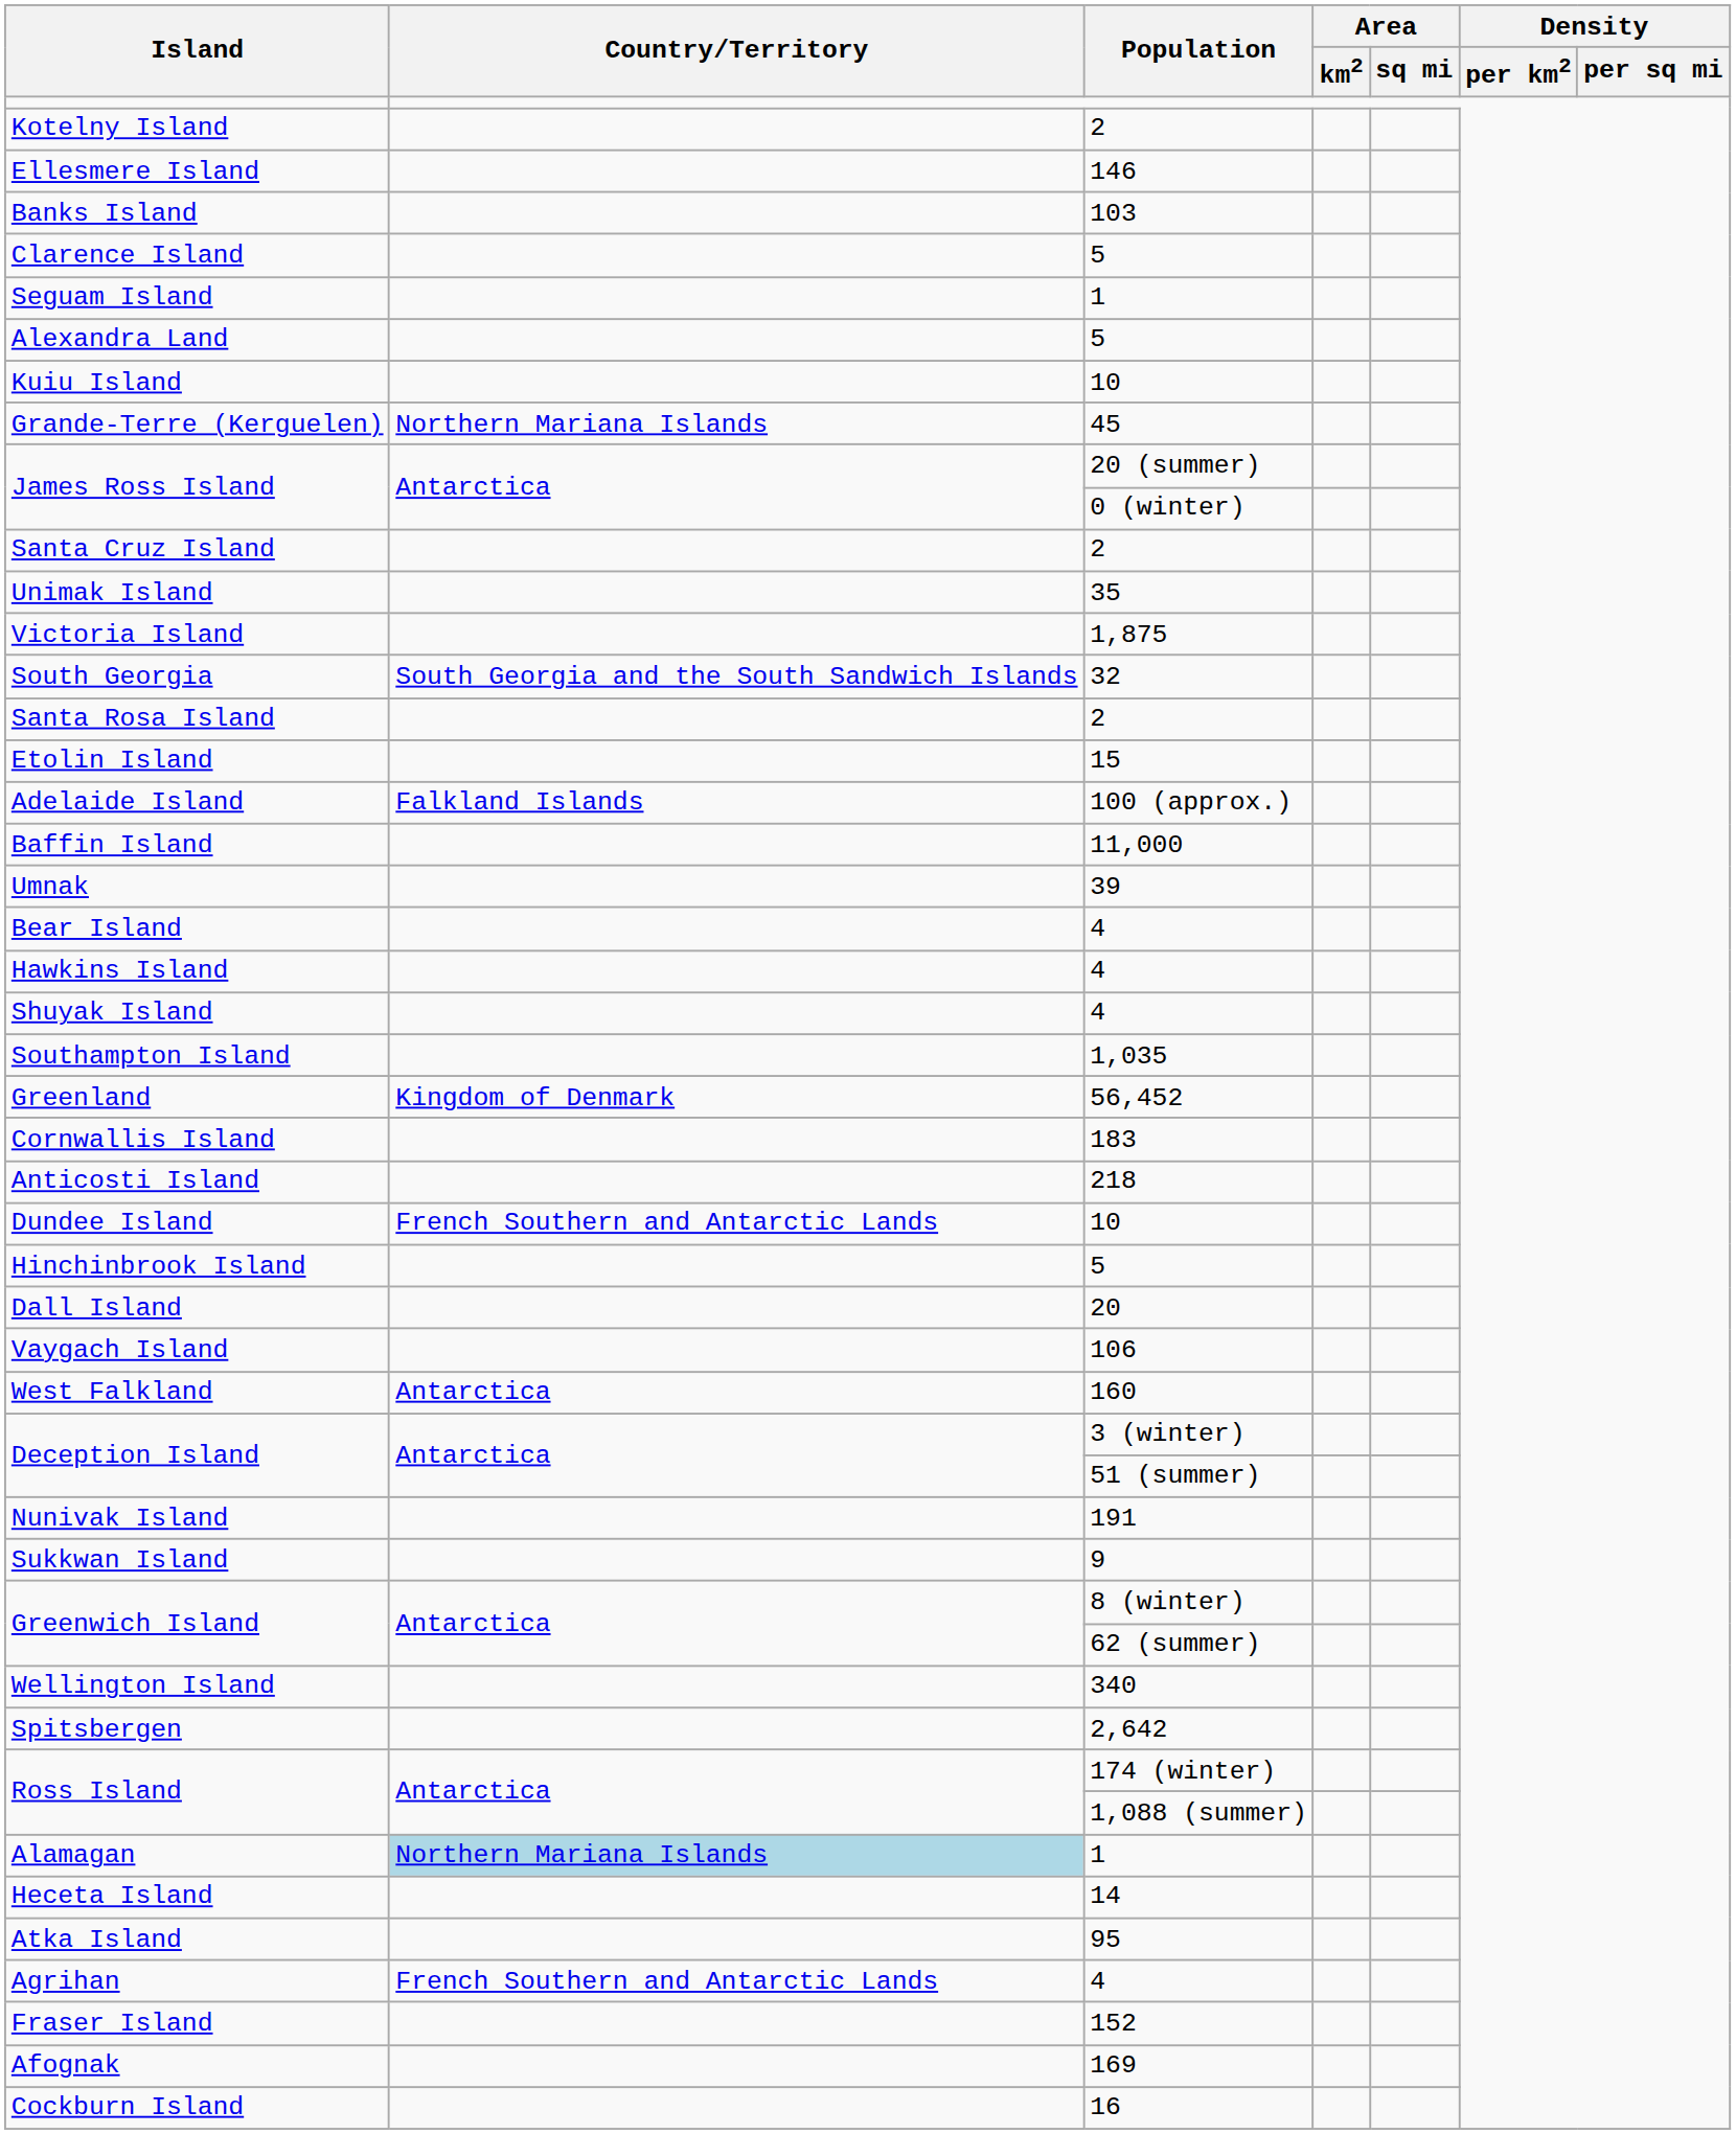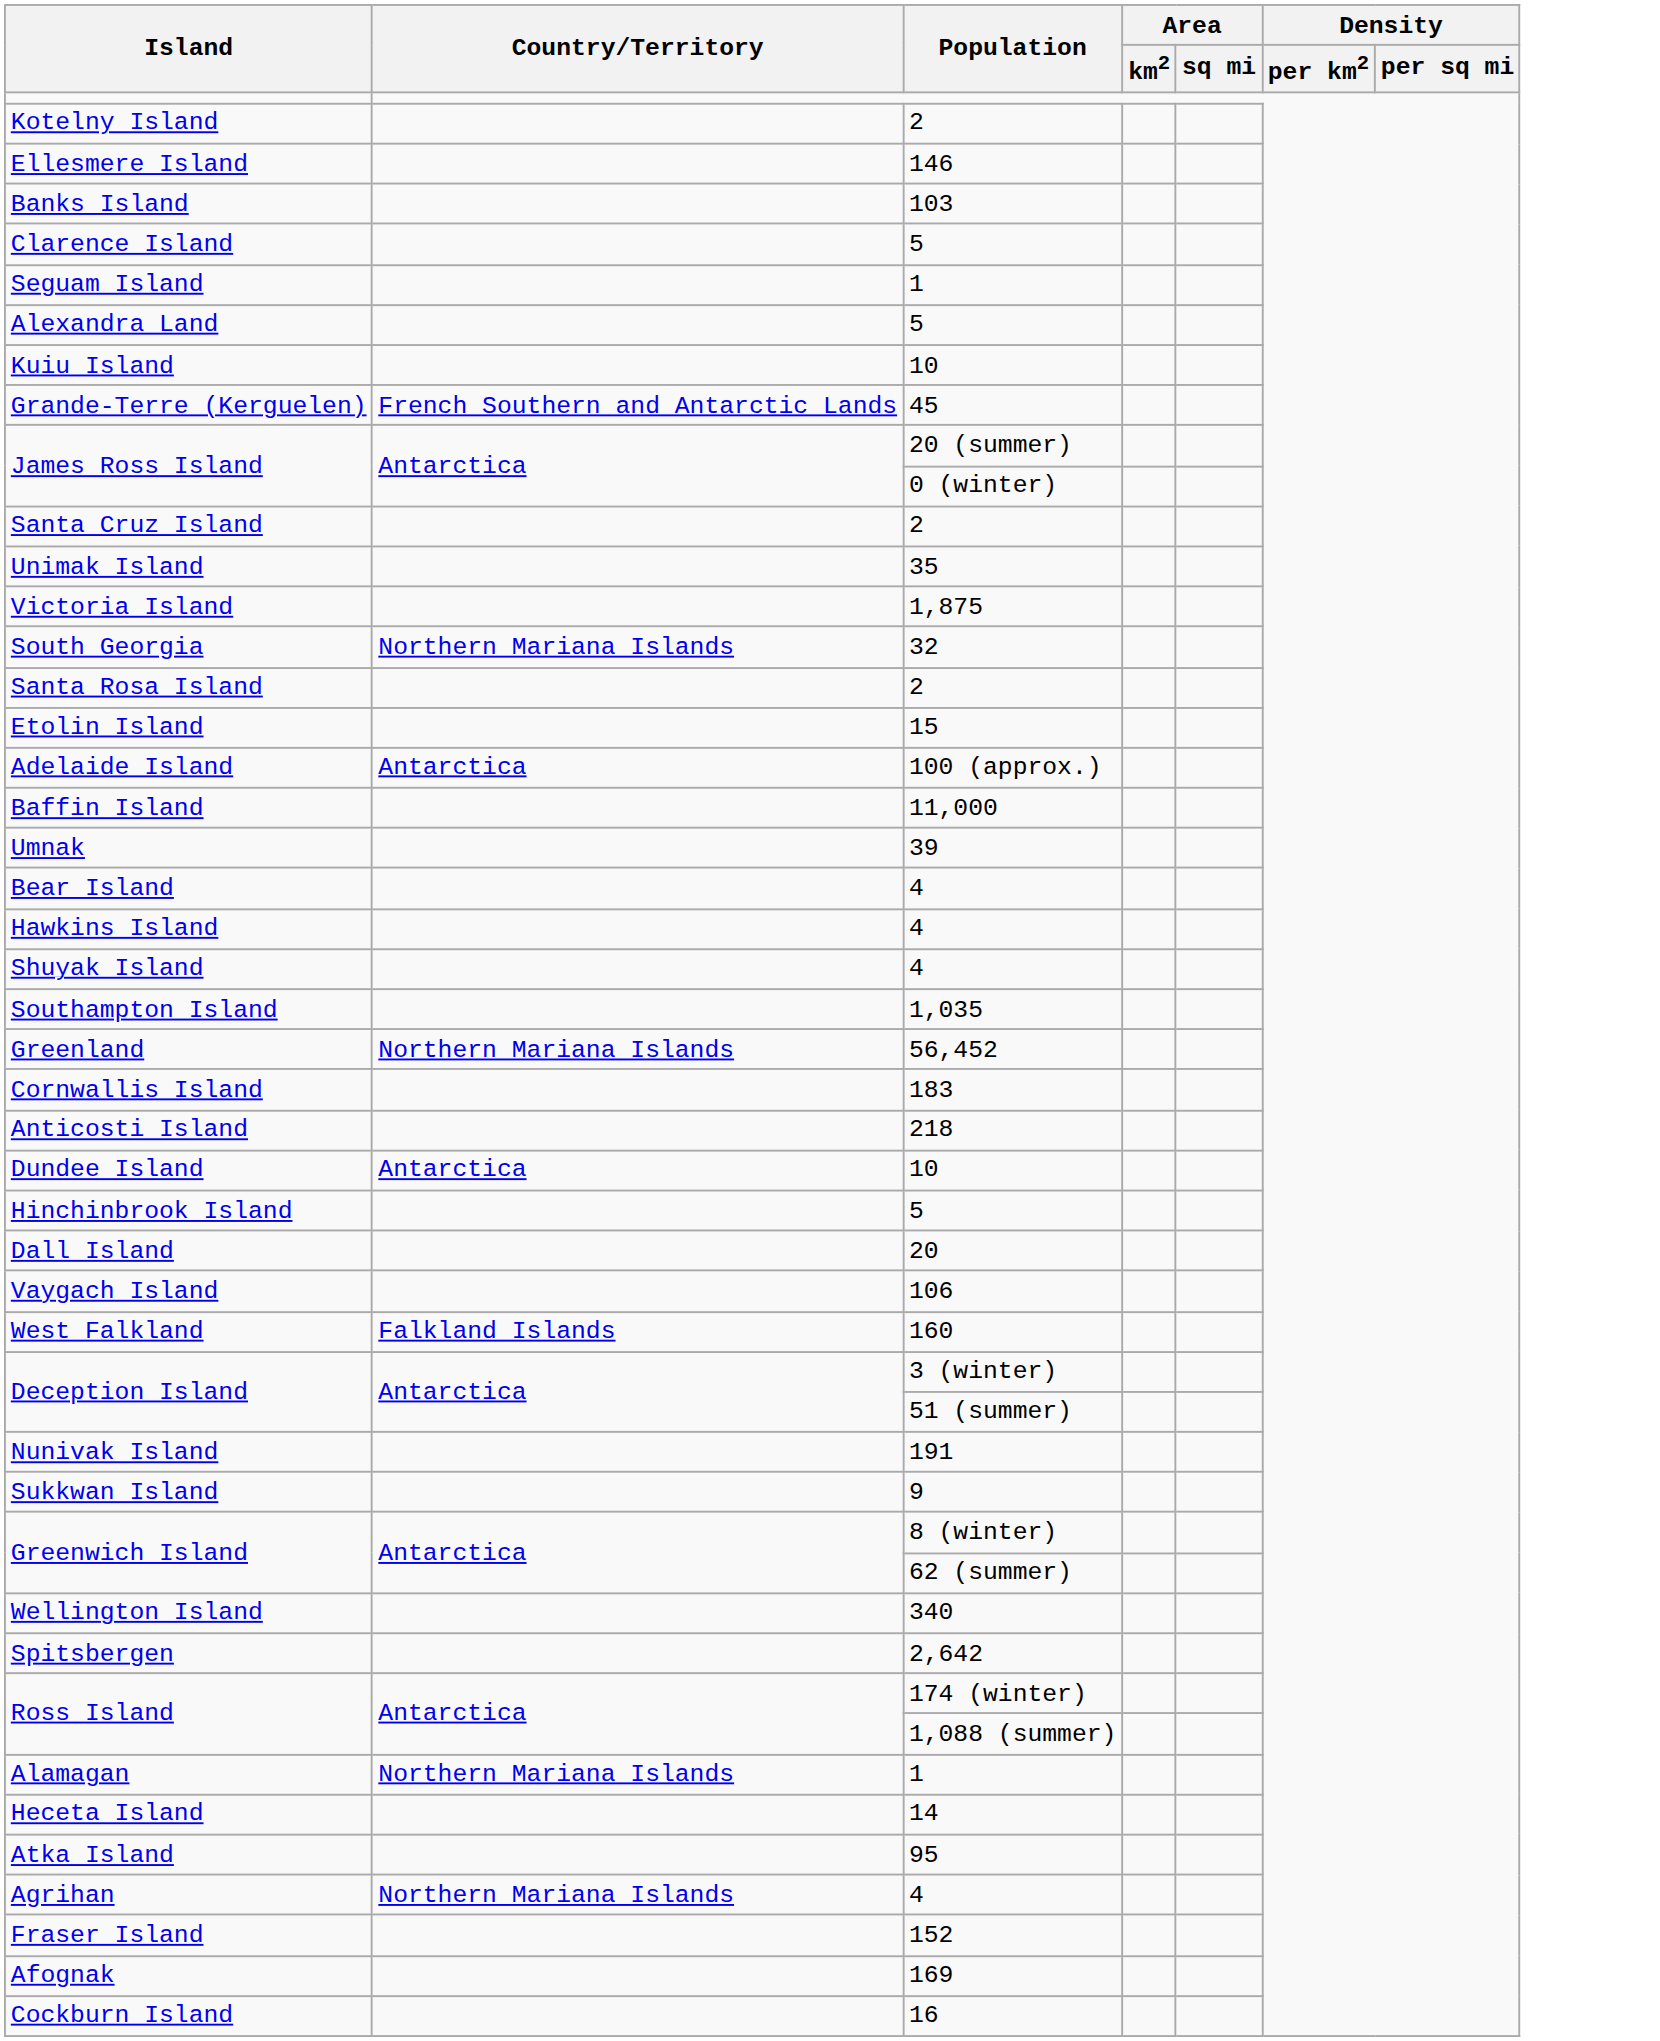 <table class="wikitable sortable">
 <tr>
 <th rowspan=2>Island</th>
 <th rowspan=2>Country/Territory</th>
 <th rowspan=2>Population</th>
 <th colspan=2>Area</th>
 <th colspan=2>Density</th>
 </tr>
 <tr>
 <th>km<sup>2</sup></th>
 <th>sq mi</th>
 <th>per km<sup>2</sup></th>
 <th>per sq mi</th>
 </tr>
 <tr>
 <td></td>
 </tr>
 <tr>
 <td><a href='#'>Kotelny Island</a></td>
 <td></td>
 <td>2</td>
 <td></td>
 <td></td>
 </tr>
 <tr>
 <td><a href='#'>Ellesmere Island</a></td>
 <td></td>
 <td>146</td>
 <td></td>
 <td></td>
 </tr>
 <tr>
 <td><a href='#'>Banks Island</a></td>
 <td></td>
 <td>103</td>
 <td></td>
 <td></td>
 </tr>
 <tr>
 <td><a href='#'>Clarence Island</a></td>
 <td></td>
 <td>5</td>
 <td></td>
 <td></td>
 </tr>
 <tr>
 <td><a href='#'>Seguam Island</a></td>
 <td></td>
 <td>1</td>
 <td></td>
 <td></td>
 </tr>
 <tr>
 <td><a href='#'>Alexandra Land</a></td>
 <td></td>
 <td>5</td>
 <td></td>
 <td></td>
 </tr>
 <tr>
 <td><a href='#'>Kuiu Island</a></td>
 <td></td>
 <td>10</td>
 <td></td>
 <td></td>
 </tr>
 <tr>
 <td><a href='#'>Grande-Terre (Kerguelen)</a></td>
-<td> <a href='#'>Northern Mariana Islands</a></td>
+<td> <a href='#'>French Southern and Antarctic Lands</a></td>
 <td>45</td>
 <td></td>
 <td></td>
 </tr>
 <tr>
 <td rowspan=2><a href='#'>James Ross Island</a></td>
 <td rowspan=2> <a href='#'>Antarctica</a></td>
 <td>20 (summer)</td>
 <td></td>
 <td></td>
 </tr>
 <tr>
 <td>0 (winter)</td>
 <td></td>
 <td></td>
 </tr>
 <tr>
 <td><a href='#'>Santa Cruz Island</a></td>
 <td></td>
 <td>2</td>
 <td></td>
 <td></td>
 </tr>
 <tr>
 <td><a href='#'>Unimak Island</a></td>
 <td></td>
 <td>35</td>
 <td></td>
 <td></td>
 </tr>
 <tr>
 <td><a href='#'>Victoria Island</a></td>
 <td></td>
 <td>1,875</td>
 <td></td>
 <td></td>
 </tr>
 <tr>
 <td><a href='#'>South Georgia</a></td>
-<td> <a href='#'>South Georgia and the South Sandwich Islands</a></td>
+<td> <a href='#'>Northern Mariana Islands</a></td>
 <td>32</td>
 <td></td>
 <td></td>
 </tr>
 <tr>
 <td><a href='#'>Santa Rosa Island</a></td>
 <td></td>
 <td>2</td>
 <td></td>
 <td></td>
 </tr>
 <tr>
 <td><a href='#'>Etolin Island</a></td>
 <td></td>
 <td>15</td>
 <td></td>
 <td></td>
 </tr>
 <tr>
 <td><a href='#'>Adelaide Island</a></td>
-<td> <a href='#'>Falkland Islands</a></td>
+<td> <a href='#'>Antarctica</a></td>
 <td>100 (approx.)</td>
 <td></td>
 <td></td>
 </tr>
 <tr>
 <td><a href='#'>Baffin Island</a></td>
 <td></td>
 <td>11,000</td>
 <td></td>
 <td></td>
 </tr>
 <tr>
 <td><a href='#'>Umnak</a></td>
 <td></td>
 <td>39</td>
 <td></td>
 <td></td>
 </tr>
 <tr>
 <td><a href='#'>Bear Island</a></td>
 <td></td>
 <td>4</td>
 <td></td>
 <td></td>
 </tr>
 <tr>
 <td><a href='#'>Hawkins Island</a></td>
 <td></td>
 <td>4</td>
 <td></td>
 <td></td>
 </tr>
 <tr>
 <td><a href='#'>Shuyak Island</a></td>
 <td></td>
 <td>4</td>
 <td></td>
 <td></td>
 </tr>
 <tr>
 <td><a href='#'>Southampton Island</a></td>
 <td></td>
 <td>1,035</td>
 <td></td>
 <td></td>
 </tr>
 <tr>
 <td><a href='#'>Greenland</a></td>
-<td> <a href='#'>Kingdom of Denmark</a></td>
+<td> <a href='#'>Northern Mariana Islands</a></td>
 <td>56,452</td>
 <td></td>
 <td></td>
 </tr>
 <tr>
 <td><a href='#'>Cornwallis Island</a></td>
 <td></td>
 <td>183</td>
 <td></td>
 <td></td>
 </tr>
 <tr>
 <td><a href='#'>Anticosti Island</a></td>
 <td></td>
 <td>218</td>
 <td></td>
 <td></td>
 </tr>
 <tr>
 <td><a href='#'>Dundee Island</a></td>
-<td> <a href='#'>French Southern and Antarctic Lands</a></td>
+<td> <a href='#'>Antarctica</a></td>
 <td>10</td>
 <td></td>
 <td></td>
 </tr>
 <tr>
 <td><a href='#'>Hinchinbrook Island</a></td>
 <td></td>
 <td>5</td>
 <td></td>
 <td></td>
 </tr>
 <tr>
 <td><a href='#'>Dall Island</a></td>
 <td></td>
 <td>20</td>
 <td></td>
 <td></td>
 </tr>
 <tr>
 <td><a href='#'>Vaygach Island</a></td>
 <td></td>
 <td>106</td>
 <td></td>
 <td></td>
 </tr>
 <tr>
 <td><a href='#'>West Falkland</a></td>
-<td> <a href='#'>Antarctica</a></td>
+<td> <a href='#'>Falkland Islands</a></td>
 <td>160</td>
 <td></td>
 <td></td>
 </tr>
 <tr>
 <td rowspan=2><a href='#'>Deception Island</a></td>
 <td rowspan=2> <a href='#'>Antarctica</a></td>
 <td>3 (winter)</td>
 <td></td>
 <td></td>
 </tr>
 <tr>
 <td>51 (summer)</td>
 <td></td>
 <td></td>
 </tr>
 <tr>
 <td><a href='#'>Nunivak Island</a></td>
 <td></td>
 <td>191</td>
 <td></td>
 <td></td>
 </tr>
 <tr>
 <td><a href='#'>Sukkwan Island</a></td>
 <td></td>
 <td>9</td>
 <td></td>
 <td></td>
 </tr>
 <tr>
 <td rowspan=2><a href='#'>Greenwich Island</a></td>
 <td rowspan=2> <a href='#'>Antarctica</a></td>
 <td>8 (winter)</td>
 <td></td>
 <td></td>
 </tr>
 <tr>
 <td>62 (summer)</td>
 <td></td>
 <td></td>
 </tr>
 <tr>
 <td><a href='#'>Wellington Island</a></td>
 <td></td>
 <td>340</td>
 <td></td>
 <td></td>
 </tr>
 <tr>
 <td><a href='#'>Spitsbergen</a></td>
 <td></td>
 <td>2,642</td>
 <td></td>
 <td></td>
 </tr>
 <tr>
 <td rowspan=2><a href='#'>Ross Island</a></td>
 <td rowspan=2> <a href='#'>Antarctica</a></td>
 <td>174 (winter)</td>
 <td></td>
 <td></td>
 </tr>
 <tr>
 <td>1,088 (summer)</td>
 <td></td>
 <td></td>
 </tr>
 <tr>
 <td><a href='#'>Alamagan</a></td>
-<td style="background: lightblue;"> <a href='#'>Northern Mariana Islands</a></td>
+<td> <a href='#'>Northern Mariana Islands</a></td>
 <td>1</td>
 <td></td>
 <td></td>
 </tr>
 <tr>
 <td><a href='#'>Heceta Island</a></td>
 <td></td>
 <td>14</td>
 <td></td>
 <td></td>
 </tr>
 <tr>
 <td><a href='#'>Atka Island</a></td>
 <td></td>
 <td>95</td>
 <td></td>
 <td></td>
 </tr>
 <tr>
 <td><a href='#'>Agrihan</a></td>
-<td> <a href='#'>French Southern and Antarctic Lands</a></td>
+<td> <a href='#'>Northern Mariana Islands</a></td>
 <td>4</td>
 <td></td>
 <td></td>
 </tr>
 <tr>
 <td><a href='#'>Fraser Island</a></td>
 <td></td>
 <td>152</td>
 <td></td>
 <td></td>
 </tr>
 <tr>
 <td><a href='#'>Afognak</a></td>
 <td></td>
 <td>169</td>
 <td></td>
 <td></td>
 </tr>
 <tr>
 <td><a href='#'>Cockburn Island</a></td>
 <td></td>
 <td>16</td>
 <td></td>
 <td></td>
 </tr>
 </table>
